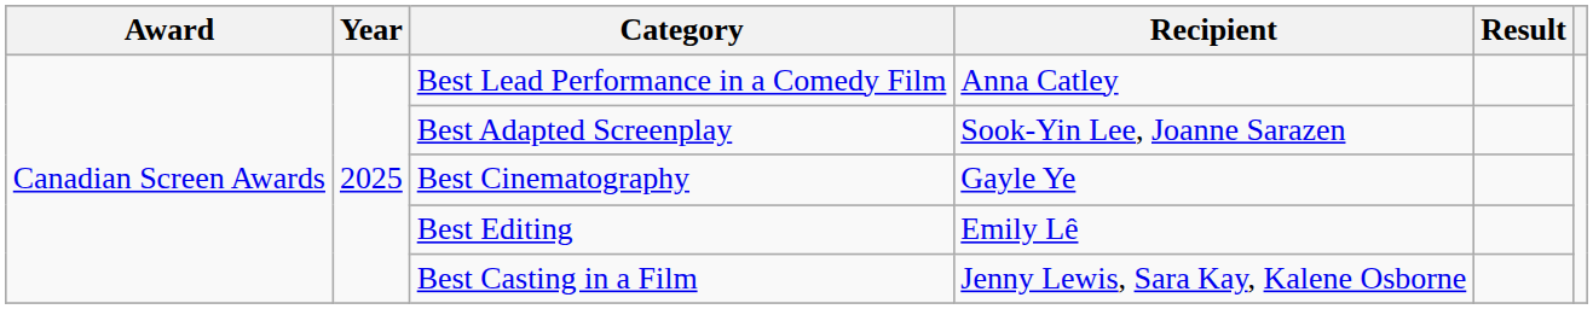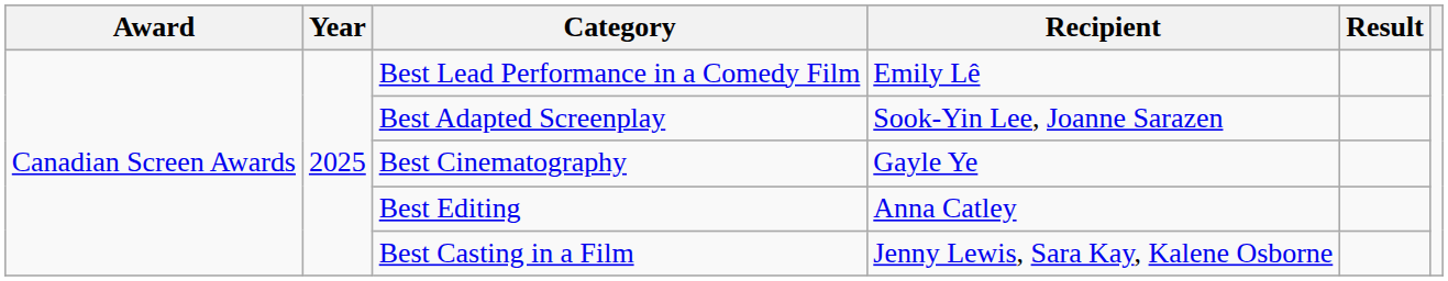 <table class="wikitable sortable">
 <tr style="background:#ccc; text-align:center;">
 <th>Award</th>
 <th>Year</th>
 <th>Category</th>
 <th>Recipient</th>
 <th>Result</th>
 <th class="unsortable"></th>
 </tr>
 <tr>
 <td rowspan=5><a href='#'>Canadian Screen Awards</a></td>
 <td rowspan=5><a href='#'>2025</a></td>
 <td><a href='#'>Best Lead Performance in a Comedy Film</a></td>
-<td><a href='#'>Anna Catley</a></td>
+<td><a href='#'>Emily Lê</a></td>
 <td></td>
 <td rowspan=5></td>
 </tr>
 <tr>
 <td><a href='#'>Best Adapted Screenplay</a></td>
 <td><a href='#'>Sook-Yin Lee</a>, <a href='#'>Joanne Sarazen</a></td>
 <td></td>
 </tr>
 <tr>
 <td><a href='#'>Best Cinematography</a></td>
 <td><a href='#'>Gayle Ye</a></td>
 <td></td>
 </tr>
 <tr>
 <td><a href='#'>Best Editing</a></td>
-<td><a href='#'>Emily Lê</a></td>
+<td><a href='#'>Anna Catley</a></td>
 <td></td>
 </tr>
 <tr>
 <td><a href='#'>Best Casting in a Film</a></td>
 <td><a href='#'>Jenny Lewis</a>, <a href='#'>Sara Kay</a>, <a href='#'>Kalene Osborne</a></td>
 <td></td>
 </tr>
 </table>
